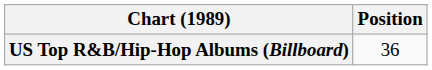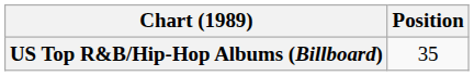 <table class="wikitable plainrowheaders" style="text-align:center">
 <tr>
 <th scope="col">Chart (1989)</th>
 <th scope="col">Position</th>
 </tr>
 <tr>
 <th scope="row">US Top R&B/Hip-Hop Albums (<em>Billboard</em>)</th>
-<td>36</td>
+<td>35</td>
 </tr>
 </table>
